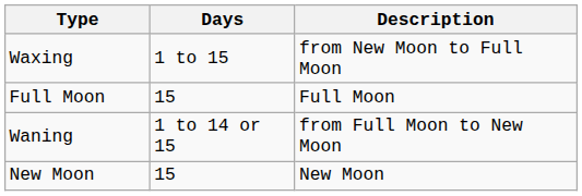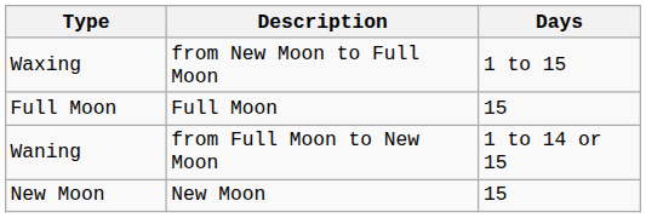 <table class="wikitable">
 <tr>
 <th width="100">Type</th>
+<th width="200">Description</th>
 <th width="100">Days</th>
-<th width="200">Description</th>
 </tr>
 <tr>
 <td>Waxing <br> </td>
+<td>from New Moon to Full Moon</td>
 <td>1 to 15</td>
-<td>from New Moon to Full Moon</td>
 </tr>
 <tr>
 <td>Full Moon <br> </td>
+<td>Full Moon</td>
 <td>15</td>
-<td>Full Moon</td>
 </tr>
 <tr>
 <td>Waning <br> </td>
+<td>from Full Moon to New Moon</td>
 <td>1 to 14 or 15</td>
-<td>from Full Moon to New Moon</td>
 </tr>
 <tr>
 <td>New Moon <br> </td>
+<td>New Moon</td>
 <td>15</td>
-<td>New Moon</td>
 </tr>
 </table>
